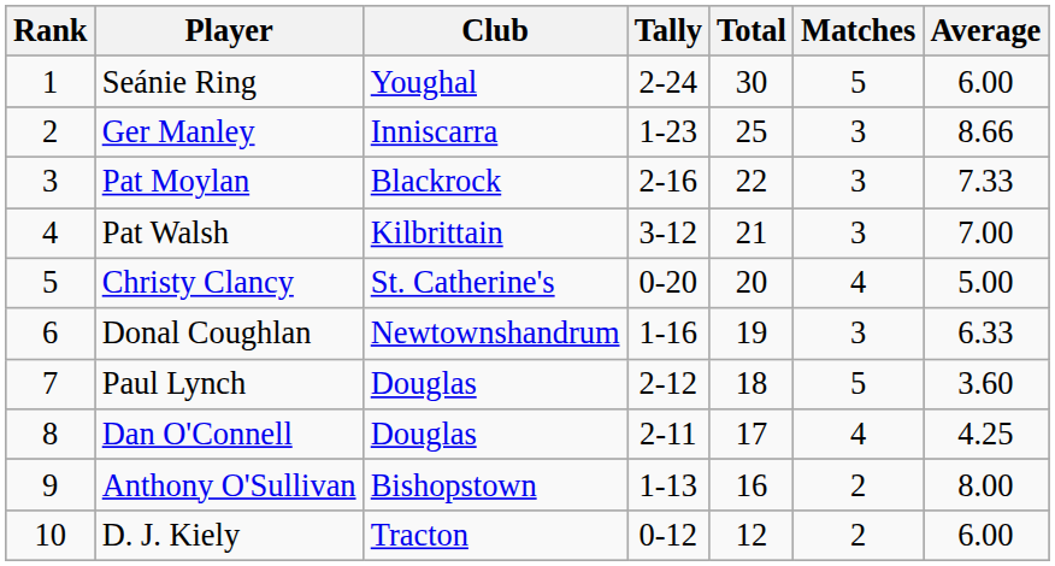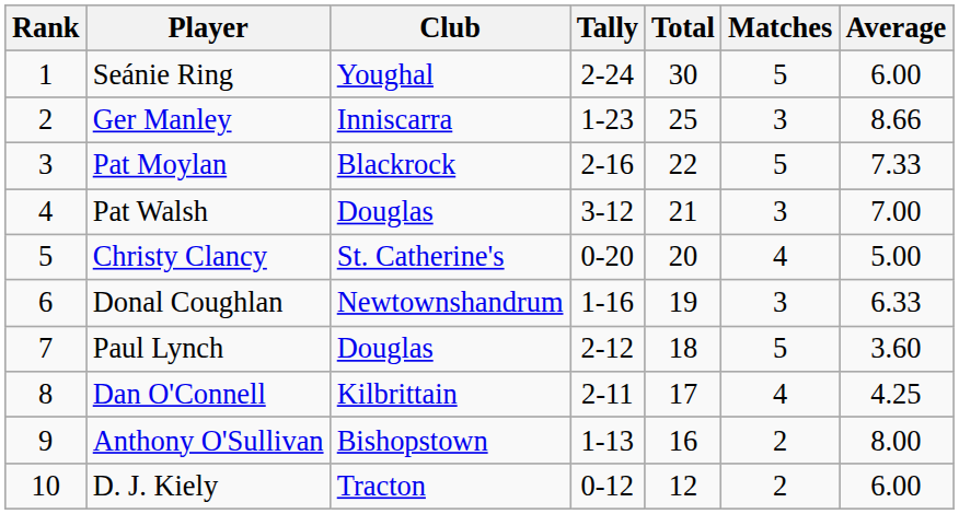 <table class="wikitable">
 <tr>
 <th>Rank</th>
 <th>Player</th>
 <th>Club</th>
 <th>Tally</th>
 <th>Total</th>
 <th>Matches</th>
 <th>Average</th>
 </tr>
 <tr>
 <td rowspan="1" style="text-align:center;">1</td>
 <td>Seánie Ring</td>
 <td><a href='#'>Youghal</a></td>
 <td align=center>2-24</td>
 <td align=center>30</td>
 <td align=center>5</td>
 <td align=center>6.00</td>
 </tr>
 <tr>
 <td rowspan="1" style="text-align:center;">2</td>
 <td><a href='#'>Ger Manley</a></td>
 <td><a href='#'>Inniscarra</a></td>
 <td align=center>1-23</td>
 <td align=center>25</td>
 <td align=center>3</td>
 <td align=center>8.66</td>
 </tr>
 <tr>
 <td rowspan="1" style="text-align:center;">3</td>
 <td><a href='#'>Pat Moylan</a></td>
 <td><a href='#'>Blackrock</a></td>
 <td align=center>2-16</td>
 <td align=center>22</td>
-<td align=center>3</td>
+<td align=center>5</td>
 <td align=center>7.33</td>
 </tr>
 <tr>
 <td rowspan="1" style="text-align:center;">4</td>
 <td>Pat Walsh</td>
-<td><a href='#'>Kilbrittain</a></td>
+<td><a href='#'>Douglas</a></td>
 <td align=center>3-12</td>
 <td align=center>21</td>
 <td align=center>3</td>
 <td align=center>7.00</td>
 </tr>
 <tr>
 <td rowspan="1" style="text-align:center;">5</td>
 <td><a href='#'>Christy Clancy</a></td>
 <td><a href='#'>St. Catherine's</a></td>
 <td align=center>0-20</td>
 <td align=center>20</td>
 <td align=center>4</td>
 <td align=center>5.00</td>
 </tr>
 <tr>
 <td rowspan="1" style="text-align:center;">6</td>
 <td>Donal Coughlan</td>
 <td><a href='#'>Newtownshandrum</a></td>
 <td align=center>1-16</td>
 <td align=center>19</td>
 <td align=center>3</td>
 <td align=center>6.33</td>
 </tr>
 <tr>
 <td rowspan="1" style="text-align:center;">7</td>
 <td>Paul Lynch</td>
 <td><a href='#'>Douglas</a></td>
 <td align=center>2-12</td>
 <td align=center>18</td>
 <td align=center>5</td>
 <td align=center>3.60</td>
 </tr>
 <tr>
 <td rowspan="1" style="text-align:center;">8</td>
 <td><a href='#'>Dan O'Connell</a></td>
-<td><a href='#'>Douglas</a></td>
+<td><a href='#'>Kilbrittain</a></td>
 <td align=center>2-11</td>
 <td align=center>17</td>
 <td align=center>4</td>
 <td align=center>4.25</td>
 </tr>
 <tr>
 <td rowspan="1" style="text-align:center;">9</td>
 <td><a href='#'>Anthony O'Sullivan</a></td>
 <td><a href='#'>Bishopstown</a></td>
 <td align=center>1-13</td>
 <td align=center>16</td>
 <td align=center>2</td>
 <td align=center>8.00</td>
 </tr>
 <tr>
 <td rowspan="1" style="text-align:center;">10</td>
 <td>D. J. Kiely</td>
 <td><a href='#'>Tracton</a></td>
 <td align=center>0-12</td>
 <td align=center>12</td>
 <td align=center>2</td>
 <td align=center>6.00</td>
 </tr>
 </table>
